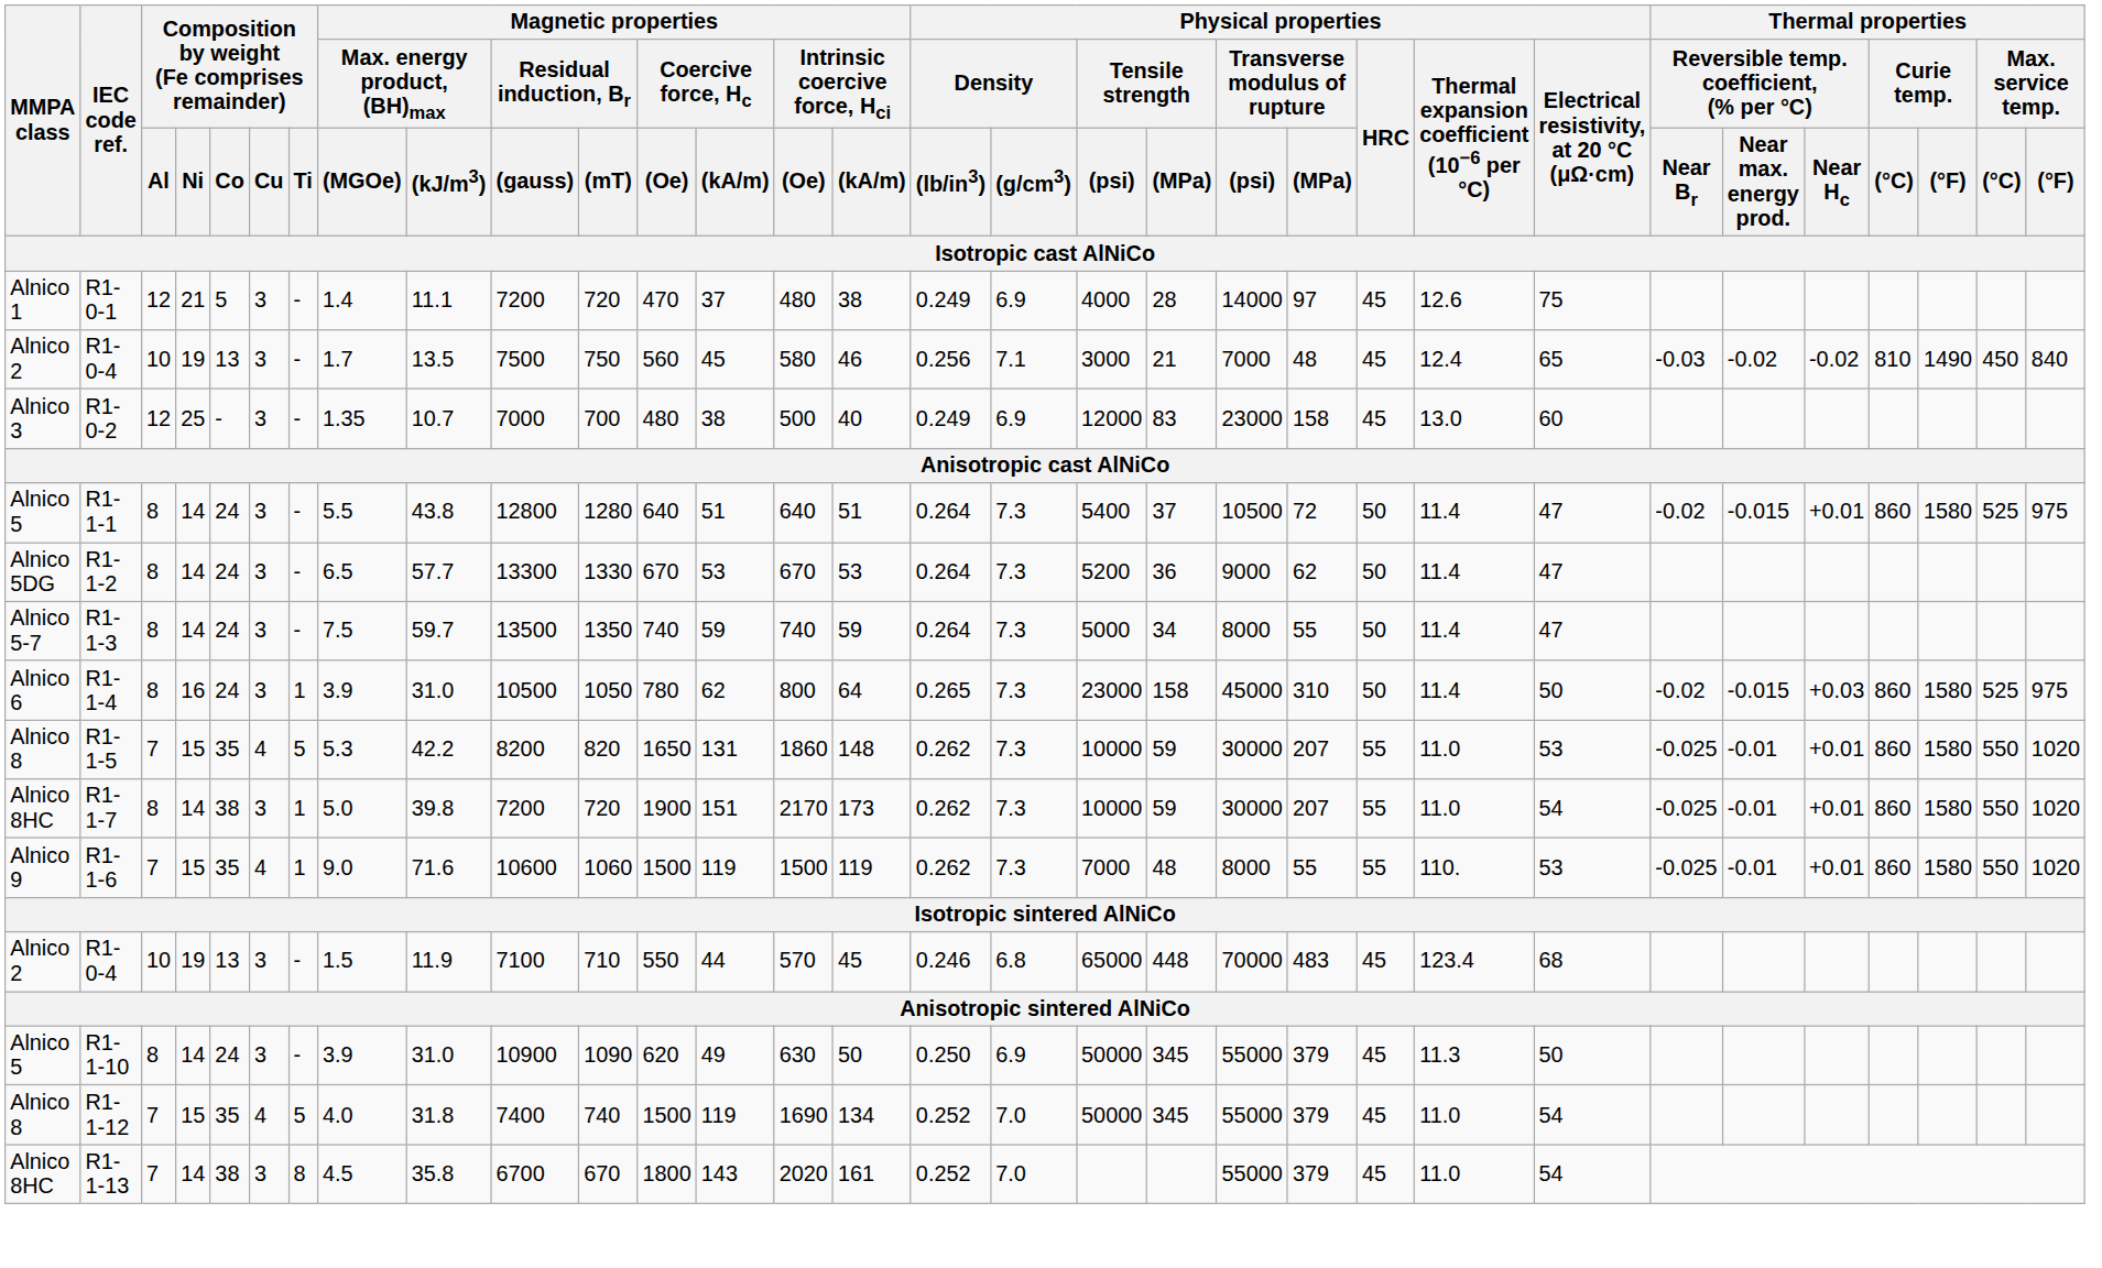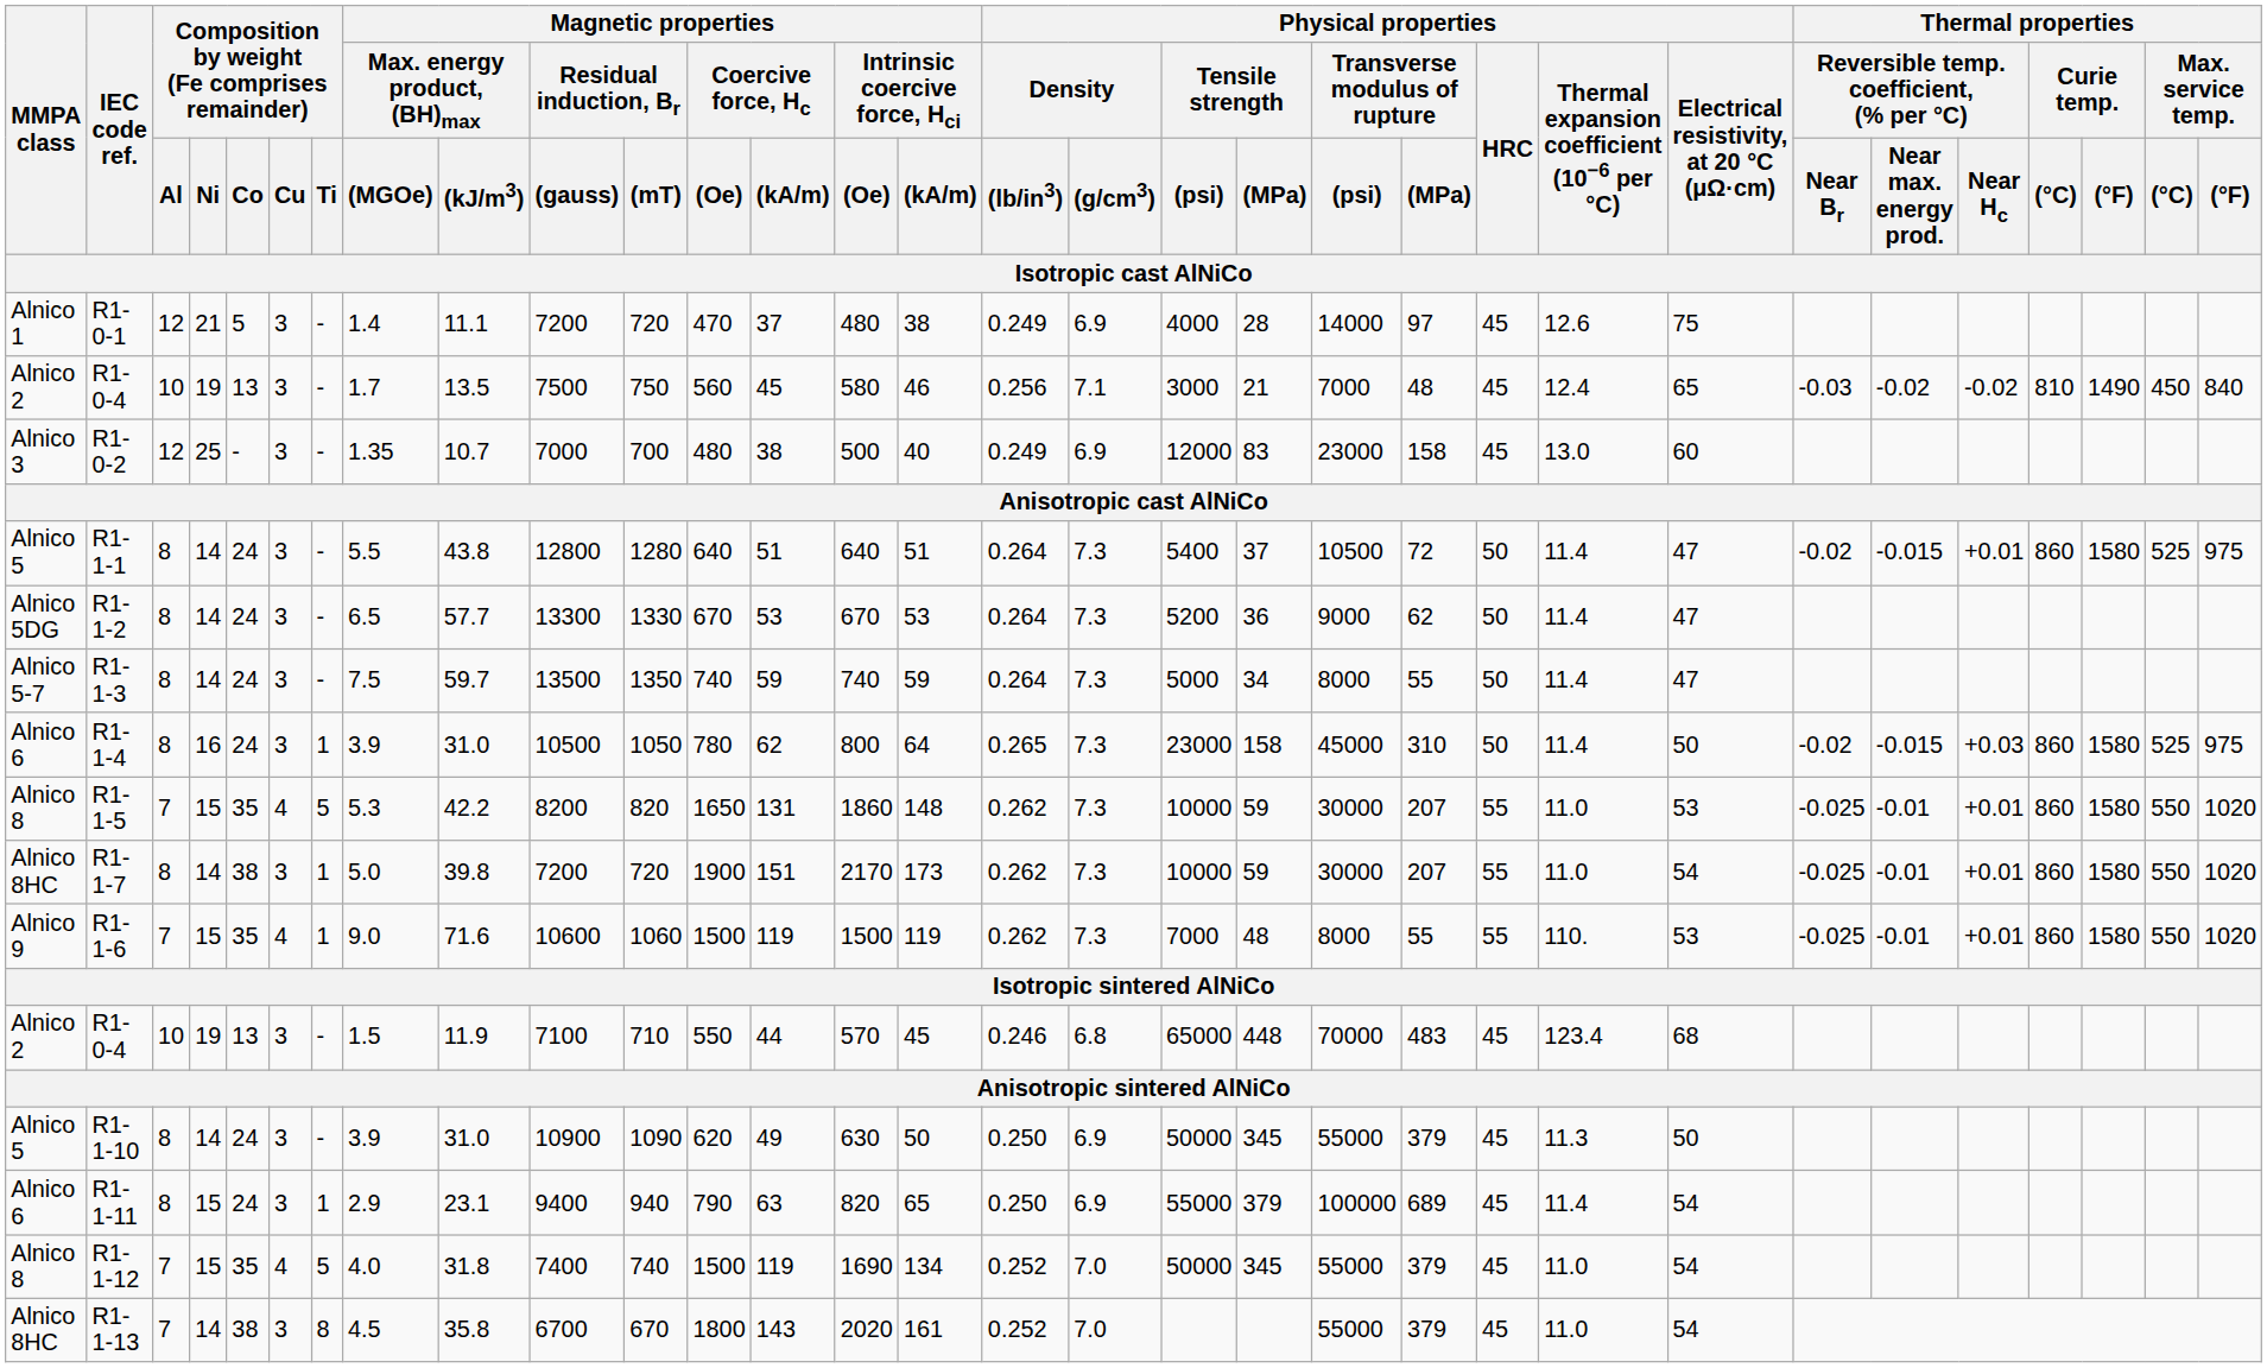 <table class="wikitable">
 <tr>
 <th rowspan="3">MMPA <br>class</th>
 <th rowspan="3">IEC <br>code <br>ref.</th>
 <th colspan="5" rowspan="2">Composition <br>by weight <br>(Fe comprises remainder)</th>
 <th colspan="8">Magnetic properties</th>
 <th colspan="9">Physical properties</th>
 <th colspan="7">Thermal properties</th>
 </tr>
 <tr>
 <th colspan="2">Max. energy <br>product, <br>(BH)<sub>max</sub></th>
 <th colspan="2">Residual <br>induction, B<sub>r</sub></th>
 <th colspan="2">Coercive <br>force, H<sub>c</sub></th>
 <th colspan="2">Intrinsic <br>coercive <br>force, H<sub>ci</sub></th>
 <th colspan="2">Density</th>
 <th colspan="2">Tensile <br>strength</th>
 <th colspan="2">Transverse <br>modulus of <br>rupture</th>
 <th rowspan="2">HRC</th>
 <th rowspan="2">Thermal <br>expansion <br>coefficient <br>(10<sup>−6</sup> per °C)</th>
 <th rowspan="2">Electrical <br>resistivity, <br>at 20 °C <br>(μΩ·cm)</th>
 <th colspan="3">Reversible temp. <br>coefficient, <br>(% per °C)</th>
 <th colspan="2">Curie <br>temp.</th>
 <th colspan="2">Max. <br>service <br>temp.</th>
 </tr>
 <tr>
 <th>Al</th>
 <th>Ni</th>
 <th>Co</th>
 <th>Cu</th>
 <th>Ti</th>
 <th>(MGOe)</th>
 <th>(kJ/m<sup>3</sup>)</th>
 <th>(gauss)</th>
 <th>(mT)</th>
 <th>(Oe)</th>
 <th>(kA/m)</th>
 <th>(Oe)</th>
 <th>(kA/m)</th>
 <th>(lb/in<sup>3</sup>)</th>
 <th>(g/cm<sup>3</sup>)</th>
 <th>(psi)</th>
 <th>(MPa)</th>
 <th>(psi)</th>
 <th>(MPa)</th>
 <th>Near <br>B<sub>r</sub></th>
 <th>Near <br>max. <br>energy <br>prod.</th>
 <th>Near <br>H<sub>c</sub></th>
 <th>(°C)</th>
 <th>(°F)</th>
 <th>(°C)</th>
 <th>(°F)</th>
 </tr>
 <tr>
 <th colspan="31">Isotropic cast AlNiCo</th>
 </tr>
 <tr>
 <td>Alnico 1</td>
 <td>R1-0-1</td>
 <td>12</td>
 <td>21</td>
 <td>5</td>
 <td>3</td>
 <td>-</td>
 <td>1.4</td>
 <td>11.1</td>
 <td>7200</td>
 <td>720</td>
 <td>470</td>
 <td>37</td>
 <td>480</td>
 <td>38</td>
 <td>0.249</td>
 <td>6.9</td>
 <td>4000</td>
 <td>28</td>
 <td>14000</td>
 <td>97</td>
 <td>45</td>
 <td>12.6</td>
 <td>75</td>
 <td></td>
 <td></td>
 <td></td>
 <td></td>
 <td></td>
 <td></td>
 <td></td>
 </tr>
 <tr>
 <td>Alnico 2</td>
 <td>R1-0-4</td>
 <td>10</td>
 <td>19</td>
 <td>13</td>
 <td>3</td>
 <td>-</td>
 <td>1.7</td>
 <td>13.5</td>
 <td>7500</td>
 <td>750</td>
 <td>560</td>
 <td>45</td>
 <td>580</td>
 <td>46</td>
 <td>0.256</td>
 <td>7.1</td>
 <td>3000</td>
 <td>21</td>
 <td>7000</td>
 <td>48</td>
 <td>45</td>
 <td>12.4</td>
 <td>65</td>
 <td>-0.03</td>
 <td>-0.02</td>
 <td>-0.02</td>
 <td>810</td>
 <td>1490</td>
 <td>450</td>
 <td>840</td>
 </tr>
 <tr>
 <td>Alnico 3</td>
 <td>R1-0-2</td>
 <td>12</td>
 <td>25</td>
 <td>-</td>
 <td>3</td>
 <td>-</td>
 <td>1.35</td>
 <td>10.7</td>
 <td>7000</td>
 <td>700</td>
 <td>480</td>
 <td>38</td>
 <td>500</td>
 <td>40</td>
 <td>0.249</td>
 <td>6.9</td>
 <td>12000</td>
 <td>83</td>
 <td>23000</td>
 <td>158</td>
 <td>45</td>
 <td>13.0</td>
 <td>60</td>
 <td></td>
 <td></td>
 <td></td>
 <td></td>
 <td></td>
 <td></td>
 <td></td>
 </tr>
 <tr>
 <th colspan="31">Anisotropic cast AlNiCo</th>
 </tr>
 <tr>
 <td>Alnico 5</td>
 <td>R1-1-1</td>
 <td>8</td>
 <td>14</td>
 <td>24</td>
 <td>3</td>
 <td>-</td>
 <td>5.5</td>
 <td>43.8</td>
 <td>12800</td>
 <td>1280</td>
 <td>640</td>
 <td>51</td>
 <td>640</td>
 <td>51</td>
 <td>0.264</td>
 <td>7.3</td>
 <td>5400</td>
 <td>37</td>
 <td>10500</td>
 <td>72</td>
 <td>50</td>
 <td>11.4</td>
 <td>47</td>
 <td>-0.02</td>
 <td>-0.015</td>
 <td>+0.01</td>
 <td>860</td>
 <td>1580</td>
 <td>525</td>
 <td>975</td>
 </tr>
 <tr>
 <td>Alnico 5DG</td>
 <td>R1-1-2</td>
 <td>8</td>
 <td>14</td>
 <td>24</td>
 <td>3</td>
 <td>-</td>
 <td>6.5</td>
 <td>57.7</td>
 <td>13300</td>
 <td>1330</td>
 <td>670</td>
 <td>53</td>
 <td>670</td>
 <td>53</td>
 <td>0.264</td>
 <td>7.3</td>
 <td>5200</td>
 <td>36</td>
 <td>9000</td>
 <td>62</td>
 <td>50</td>
 <td>11.4</td>
 <td>47</td>
 <td></td>
 <td></td>
 <td></td>
 <td></td>
 <td></td>
 <td></td>
 <td></td>
 </tr>
 <tr>
 <td>Alnico 5-7</td>
 <td>R1-1-3</td>
 <td>8</td>
 <td>14</td>
 <td>24</td>
 <td>3</td>
 <td>-</td>
 <td>7.5</td>
 <td>59.7</td>
 <td>13500</td>
 <td>1350</td>
 <td>740</td>
 <td>59</td>
 <td>740</td>
 <td>59</td>
 <td>0.264</td>
 <td>7.3</td>
 <td>5000</td>
 <td>34</td>
 <td>8000</td>
 <td>55</td>
 <td>50</td>
 <td>11.4</td>
 <td>47</td>
 <td></td>
 <td></td>
 <td></td>
 <td></td>
 <td></td>
 <td></td>
 <td></td>
 </tr>
 <tr>
 <td>Alnico 6</td>
 <td>R1-1-4</td>
 <td>8</td>
 <td>16</td>
 <td>24</td>
 <td>3</td>
 <td>1</td>
 <td>3.9</td>
 <td>31.0</td>
 <td>10500</td>
 <td>1050</td>
 <td>780</td>
 <td>62</td>
 <td>800</td>
 <td>64</td>
 <td>0.265</td>
 <td>7.3</td>
 <td>23000</td>
 <td>158</td>
 <td>45000</td>
 <td>310</td>
 <td>50</td>
 <td>11.4</td>
 <td>50</td>
 <td>-0.02</td>
 <td>-0.015</td>
 <td>+0.03</td>
 <td>860</td>
 <td>1580</td>
 <td>525</td>
 <td>975</td>
 </tr>
 <tr>
 <td>Alnico 8</td>
 <td>R1-1-5</td>
 <td>7</td>
 <td>15</td>
 <td>35</td>
 <td>4</td>
 <td>5</td>
 <td>5.3</td>
 <td>42.2</td>
 <td>8200</td>
 <td>820</td>
 <td>1650</td>
 <td>131</td>
 <td>1860</td>
 <td>148</td>
 <td>0.262</td>
 <td>7.3</td>
 <td>10000</td>
 <td>59</td>
 <td>30000</td>
 <td>207</td>
 <td>55</td>
 <td>11.0</td>
 <td>53</td>
 <td>-0.025</td>
 <td>-0.01</td>
 <td>+0.01</td>
 <td>860</td>
 <td>1580</td>
 <td>550</td>
 <td>1020</td>
 </tr>
 <tr>
 <td>Alnico 8HC</td>
 <td>R1-1-7</td>
 <td>8</td>
 <td>14</td>
 <td>38</td>
 <td>3</td>
 <td>1</td>
 <td>5.0</td>
 <td>39.8</td>
 <td>7200</td>
 <td>720</td>
 <td>1900</td>
 <td>151</td>
 <td>2170</td>
 <td>173</td>
 <td>0.262</td>
 <td>7.3</td>
 <td>10000</td>
 <td>59</td>
 <td>30000</td>
 <td>207</td>
 <td>55</td>
 <td>11.0</td>
 <td>54</td>
 <td>-0.025</td>
 <td>-0.01</td>
 <td>+0.01</td>
 <td>860</td>
 <td>1580</td>
 <td>550</td>
 <td>1020</td>
 </tr>
 <tr>
 <td>Alnico 9</td>
 <td>R1-1-6</td>
 <td>7</td>
 <td>15</td>
 <td>35</td>
 <td>4</td>
 <td>1</td>
 <td>9.0</td>
 <td>71.6</td>
 <td>10600</td>
 <td>1060</td>
 <td>1500</td>
 <td>119</td>
 <td>1500</td>
 <td>119</td>
 <td>0.262</td>
 <td>7.3</td>
 <td>7000</td>
 <td>48</td>
 <td>8000</td>
 <td>55</td>
 <td>55</td>
 <td>110.</td>
 <td>53</td>
 <td>-0.025</td>
 <td>-0.01</td>
 <td>+0.01</td>
 <td>860</td>
 <td>1580</td>
 <td>550</td>
 <td>1020</td>
 </tr>
 <tr>
 <th colspan="31">Isotropic sintered AlNiCo</th>
 </tr>
 <tr>
 <td>Alnico 2</td>
 <td>R1-0-4</td>
 <td>10</td>
 <td>19</td>
 <td>13</td>
 <td>3</td>
 <td>-</td>
 <td>1.5</td>
 <td>11.9</td>
 <td>7100</td>
 <td>710</td>
 <td>550</td>
 <td>44</td>
 <td>570</td>
 <td>45</td>
 <td>0.246</td>
 <td>6.8</td>
 <td>65000</td>
 <td>448</td>
 <td>70000</td>
 <td>483</td>
 <td>45</td>
 <td>123.4</td>
 <td>68</td>
 <td></td>
 <td></td>
 <td></td>
 <td></td>
 <td></td>
 <td></td>
 <td></td>
 </tr>
 <tr>
 <th colspan="31">Anisotropic sintered AlNiCo</th>
 </tr>
 <tr>
 <td>Alnico 5</td>
 <td>R1-1-10</td>
 <td>8</td>
 <td>14</td>
 <td>24</td>
 <td>3</td>
 <td>-</td>
 <td>3.9</td>
 <td>31.0</td>
 <td>10900</td>
 <td>1090</td>
 <td>620</td>
 <td>49</td>
 <td>630</td>
 <td>50</td>
 <td>0.250</td>
 <td>6.9</td>
 <td>50000</td>
 <td>345</td>
 <td>55000</td>
 <td>379</td>
 <td>45</td>
 <td>11.3</td>
 <td>50</td>
 <td></td>
 <td></td>
 <td></td>
 <td></td>
 <td></td>
 <td></td>
 <td></td>
 </tr>
 <tr>
+<td>Alnico 6</td>
+<td>R1-1-11</td>
+<td>8</td>
+<td>15</td>
+<td>24</td>
+<td>3</td>
+<td>1</td>
+<td>2.9</td>
+<td>23.1</td>
+<td>9400</td>
+<td>940</td>
+<td>790</td>
+<td>63</td>
+<td>820</td>
+<td>65</td>
+<td>0.250</td>
+<td>6.9</td>
+<td>55000</td>
+<td>379</td>
+<td>100000</td>
+<td>689</td>
+<td>45</td>
+<td>11.4</td>
+<td>54</td>
+<td></td>
+<td></td>
+<td></td>
+<td></td>
+<td></td>
+<td></td>
+<td></td>
+</tr>
+<tr>
 <td>Alnico 8</td>
 <td>R1-1-12</td>
 <td>7</td>
 <td>15</td>
 <td>35</td>
 <td>4</td>
 <td>5</td>
 <td>4.0</td>
 <td>31.8</td>
 <td>7400</td>
 <td>740</td>
 <td>1500</td>
 <td>119</td>
 <td>1690</td>
 <td>134</td>
 <td>0.252</td>
 <td>7.0</td>
 <td>50000</td>
 <td>345</td>
 <td>55000</td>
 <td>379</td>
 <td>45</td>
 <td>11.0</td>
 <td>54</td>
 <td></td>
 <td></td>
 <td></td>
 <td></td>
 <td></td>
 <td></td>
 <td></td>
 </tr>
 <tr>
 <td>Alnico 8HC</td>
 <td>R1-1-13</td>
 <td>7</td>
 <td>14</td>
 <td>38</td>
 <td>3</td>
 <td>8</td>
 <td>4.5</td>
 <td>35.8</td>
 <td>6700</td>
 <td>670</td>
 <td>1800</td>
 <td>143</td>
 <td>2020</td>
 <td>161</td>
 <td>0.252</td>
 <td>7.0</td>
 <td></td>
 <td></td>
 <td>55000</td>
 <td>379</td>
 <td>45</td>
 <td>11.0</td>
 <td>54</td>
 </tr>
 </table>
